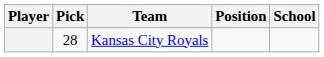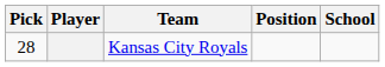 <table class="wikitable sortable plainrowheaders" style="text-align:center; width=74%">
 <tr>
+<th scope="col">Pick</th>
 <th scope="col">Player</th>
-<th scope="col">Pick</th>
 <th scope="col">Team</th>
 <th scope="col">Position</th>
 <th scope="col">School</th>
 </tr>
 <tr>
+<td>28</td>
 <th scope="row" style="text-align:center"></th>
-<td>28</td>
 <td><a href='#'>Kansas City Royals</a></td>
 <td></td>
 <td></td>
 </tr>
 </table>
